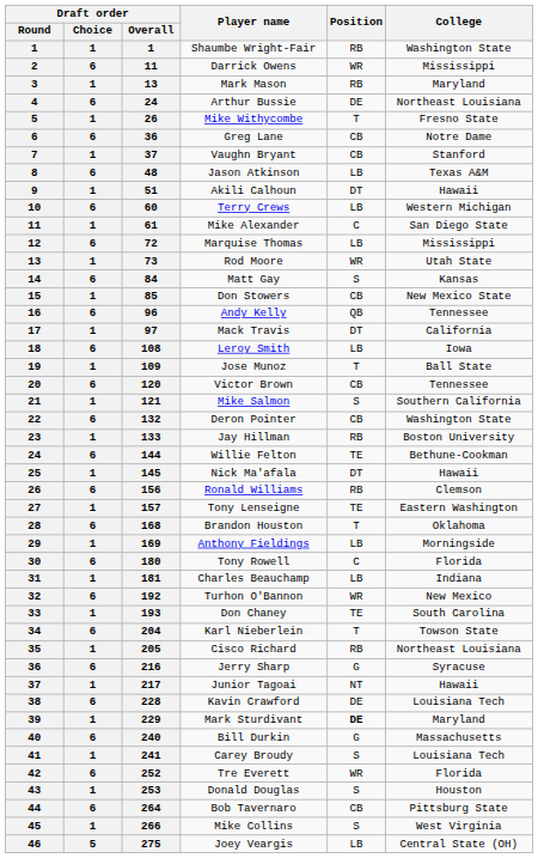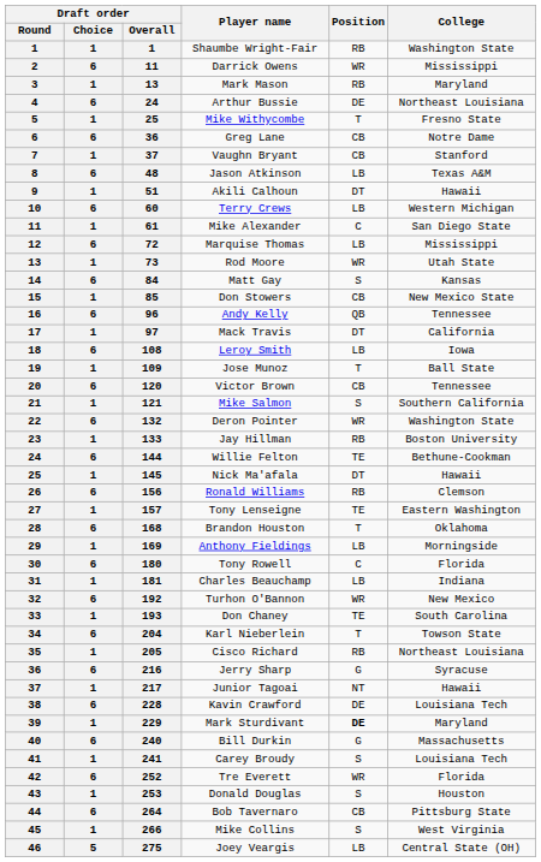 <table class="wikitable" style="font-size:95%; text-align:center">
 <tr>
 <th width="160" colspan="3">Draft order</th>
 <th width="160" rowspan="2">Player name</th>
 <th width="60"  rowspan="2">Position</th>
 <th width="160" rowspan="2">College</th>
 </tr>
 <tr>
 <th width="60">Round</th>
 <th width="60">Choice</th>
 <th width="60">Overall</th>
 </tr>
 <tr>
 <th>1</th>
 <th>1</th>
 <th>1</th>
 <td>Shaumbe Wright-Fair</td>
 <td>RB</td>
 <td>Washington State</td>
 </tr>
 <tr>
 <th>2</th>
 <th>6</th>
 <th>11</th>
 <td>Darrick Owens</td>
 <td>WR</td>
 <td>Mississippi</td>
 </tr>
 <tr>
 <th>3</th>
 <th>1</th>
 <th>13</th>
 <td>Mark Mason</td>
 <td>RB</td>
 <td>Maryland</td>
 </tr>
 <tr>
 <th>4</th>
 <th>6</th>
 <th>24</th>
 <td>Arthur Bussie</td>
 <td>DE</td>
 <td>Northeast Louisiana</td>
 </tr>
 <tr>
 <th>5</th>
 <th>1</th>
-<th>26</th>
+<th>25</th>
 <td><a href='#'>Mike Withycombe</a></td>
 <td>T</td>
 <td>Fresno State</td>
 </tr>
 <tr>
 <th>6</th>
 <th>6</th>
 <th>36</th>
 <td>Greg Lane</td>
 <td>CB</td>
 <td>Notre Dame</td>
 </tr>
 <tr>
 <th>7</th>
 <th>1</th>
 <th>37</th>
 <td>Vaughn Bryant</td>
 <td>CB</td>
 <td>Stanford</td>
 </tr>
 <tr>
 <th>8</th>
 <th>6</th>
 <th>48</th>
 <td>Jason Atkinson</td>
 <td>LB</td>
 <td>Texas A&M</td>
 </tr>
 <tr>
 <th>9</th>
 <th>1</th>
 <th>51</th>
 <td>Akili Calhoun</td>
 <td>DT</td>
 <td>Hawaii</td>
 </tr>
 <tr>
 <th>10</th>
 <th>6</th>
 <th>60</th>
 <td><a href='#'>Terry Crews</a></td>
 <td>LB</td>
 <td>Western Michigan</td>
 </tr>
 <tr>
 <th>11</th>
 <th>1</th>
 <th>61</th>
 <td>Mike Alexander</td>
 <td>C</td>
 <td>San Diego State</td>
 </tr>
 <tr>
 <th>12</th>
 <th>6</th>
 <th>72</th>
 <td>Marquise Thomas</td>
 <td>LB</td>
 <td>Mississippi</td>
 </tr>
 <tr>
 <th>13</th>
 <th>1</th>
 <th>73</th>
 <td>Rod Moore</td>
 <td>WR</td>
 <td>Utah State</td>
 </tr>
 <tr>
 <th>14</th>
 <th>6</th>
 <th>84</th>
 <td>Matt Gay</td>
 <td>S</td>
 <td>Kansas</td>
 </tr>
 <tr>
 <th>15</th>
 <th>1</th>
 <th>85</th>
 <td>Don Stowers</td>
 <td>CB</td>
 <td>New Mexico State</td>
 </tr>
 <tr>
 <th>16</th>
 <th>6</th>
 <th>96</th>
 <td><a href='#'>Andy Kelly</a></td>
 <td>QB</td>
 <td>Tennessee</td>
 </tr>
 <tr>
 <th>17</th>
 <th>1</th>
 <th>97</th>
 <td>Mack Travis</td>
 <td>DT</td>
 <td>California</td>
 </tr>
 <tr>
 <th>18</th>
 <th>6</th>
 <th>108</th>
 <td><a href='#'>Leroy Smith</a></td>
 <td>LB</td>
 <td>Iowa</td>
 </tr>
 <tr>
 <th>19</th>
 <th>1</th>
 <th>109</th>
 <td>Jose Munoz</td>
 <td>T</td>
 <td>Ball State</td>
 </tr>
 <tr>
 <th>20</th>
 <th>6</th>
 <th>120</th>
 <td>Victor Brown</td>
 <td>CB</td>
 <td>Tennessee</td>
 </tr>
 <tr>
 <th>21</th>
 <th>1</th>
 <th>121</th>
 <td><a href='#'>Mike Salmon</a></td>
 <td>S</td>
 <td>Southern California</td>
 </tr>
 <tr>
 <th>22</th>
 <th>6</th>
 <th>132</th>
 <td>Deron Pointer</td>
-<td>CB</td>
+<td>WR</td>
 <td>Washington State</td>
 </tr>
 <tr>
 <th>23</th>
 <th>1</th>
 <th>133</th>
 <td>Jay Hillman</td>
 <td>RB</td>
 <td>Boston University</td>
 </tr>
 <tr>
 <th>24</th>
 <th>6</th>
 <th>144</th>
 <td>Willie Felton</td>
 <td>TE</td>
 <td>Bethune-Cookman</td>
 </tr>
 <tr>
 <th>25</th>
 <th>1</th>
 <th>145</th>
 <td>Nick Ma'afala</td>
 <td>DT</td>
 <td>Hawaii</td>
 </tr>
 <tr>
 <th>26</th>
 <th>6</th>
 <th>156</th>
 <td><a href='#'>Ronald Williams</a></td>
 <td>RB</td>
 <td>Clemson</td>
 </tr>
 <tr>
 <th>27</th>
 <th>1</th>
 <th>157</th>
 <td>Tony Lenseigne</td>
 <td>TE</td>
 <td>Eastern Washington</td>
 </tr>
 <tr>
 <th>28</th>
 <th>6</th>
 <th>168</th>
 <td>Brandon Houston</td>
 <td>T</td>
 <td>Oklahoma</td>
 </tr>
 <tr>
 <th>29</th>
 <th>1</th>
 <th>169</th>
 <td><a href='#'>Anthony Fieldings</a></td>
 <td>LB</td>
 <td>Morningside</td>
 </tr>
 <tr>
 <th>30</th>
 <th>6</th>
 <th>180</th>
 <td>Tony Rowell</td>
 <td>C</td>
 <td>Florida</td>
 </tr>
 <tr>
 <th>31</th>
 <th>1</th>
 <th>181</th>
 <td>Charles Beauchamp</td>
 <td>LB</td>
 <td>Indiana</td>
 </tr>
 <tr>
 <th>32</th>
 <th>6</th>
 <th>192</th>
 <td>Turhon O'Bannon</td>
 <td>WR</td>
 <td>New Mexico</td>
 </tr>
 <tr>
 <th>33</th>
 <th>1</th>
 <th>193</th>
 <td>Don Chaney</td>
 <td>TE</td>
 <td>South Carolina</td>
 </tr>
 <tr>
 <th>34</th>
 <th>6</th>
 <th>204</th>
 <td>Karl Nieberlein</td>
 <td>T</td>
 <td>Towson State</td>
 </tr>
 <tr>
 <th>35</th>
 <th>1</th>
 <th>205</th>
 <td>Cisco Richard</td>
 <td>RB</td>
 <td>Northeast Louisiana</td>
 </tr>
 <tr>
 <th>36</th>
 <th>6</th>
 <th>216</th>
 <td>Jerry Sharp</td>
 <td>G</td>
 <td>Syracuse</td>
 </tr>
 <tr>
 <th>37</th>
 <th>1</th>
 <th>217</th>
 <td>Junior Tagoai</td>
 <td>NT</td>
 <td>Hawaii</td>
 </tr>
 <tr>
 <th>38</th>
 <th>6</th>
 <th>228</th>
 <td>Kavin Crawford</td>
 <td>DE</td>
 <td>Louisiana Tech</td>
 </tr>
 <tr>
 <th>39</th>
 <th>1</th>
 <th>229</th>
 <td>Mark Sturdivant</td>
 <td><strong>DE</strong></td>
 <td>Maryland</td>
 </tr>
 <tr>
 <th>40</th>
 <th>6</th>
 <th>240</th>
 <td>Bill Durkin</td>
 <td>G</td>
 <td>Massachusetts</td>
 </tr>
 <tr>
 <th>41</th>
 <th>1</th>
 <th>241</th>
 <td>Carey Broudy</td>
 <td>S</td>
 <td>Louisiana Tech</td>
 </tr>
 <tr>
 <th>42</th>
 <th>6</th>
 <th>252</th>
 <td>Tre Everett</td>
 <td>WR</td>
 <td>Florida</td>
 </tr>
 <tr>
 <th>43</th>
 <th>1</th>
 <th>253</th>
 <td>Donald Douglas</td>
 <td>S</td>
 <td>Houston</td>
 </tr>
 <tr>
 <th>44</th>
 <th>6</th>
 <th>264</th>
 <td>Bob Tavernaro</td>
 <td>CB</td>
 <td>Pittsburg State</td>
 </tr>
 <tr>
 <th>45</th>
 <th>1</th>
 <th>266</th>
 <td>Mike Collins</td>
 <td>S</td>
 <td>West Virginia</td>
 </tr>
 <tr>
 <th>46</th>
 <th>5</th>
 <th>275</th>
 <td>Joey Veargis</td>
 <td>LB</td>
 <td>Central State (OH)</td>
 </tr>
 </table>
